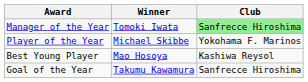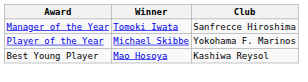 <table class="wikitable">
 <tr>
 <th>Award</th>
 <th>Winner</th>
 <th>Club</th>
 </tr>
 <tr>
 <td><a href='#'>Manager of the Year</a></td>
 <td> <a href='#'>Tomoki Iwata</a></td>
-<td style="background: lightgreen;">Sanfrecce Hiroshima</td>
+<td>Sanfrecce Hiroshima</td>
 </tr>
 <tr>
 <td><a href='#'>Player of the Year</a></td>
 <td> <a href='#'>Michael Skibbe</a></td>
 <td>Yokohama F. Marinos</td>
 </tr>
 <tr>
 <td>Best Young Player</td>
 <td> <a href='#'>Mao Hosoya</a></td>
 <td>Kashiwa Reysol</td>
 </tr>
-<tr>
-<td>Goal of the Year</td>
-<td> <a href='#'>Takumu Kawamura</a></td>
-<td>Sanfrecce Hiroshima</td>
-</tr>
 </table>
